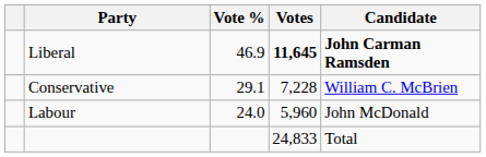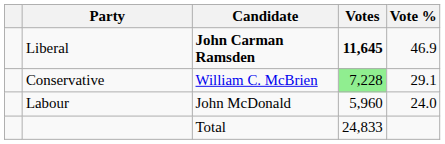 <table class="wikitable">
 <tr>
 <th></th>
 <th scope="col" width="175">Party</th>
+<th scope="col" width="150">Candidate</th>
+<th>Votes</th>
 <th>Vote %</th>
-<th>Votes</th>
-<th scope="col" width="150">Candidate</th>
 </tr>
 <tr>
 <td>   </td>
 <td>Liberal</td>
+<td><strong>John Carman Ramsden</strong></td>
+<td align=right><strong>11,645</strong></td>
 <td align=right>46.9</td>
-<td align=right><strong>11,645</strong></td>
-<td><strong>John Carman Ramsden</strong></td>
 </tr>
 <tr>
 <td>   </td>
 <td>Conservative</td>
+<td><a href='#'>William C. McBrien</a></td>
+<td align=right style="background: lightgreen;">7,228</td>
 <td align=right>29.1</td>
-<td align=right>7,228</td>
-<td><a href='#'>William C. McBrien</a></td>
 </tr>
 <tr>
 <td>   </td>
 <td>Labour</td>
+<td>John McDonald</td>
+<td align=right>5,960</td>
 <td align=right>24.0</td>
-<td align=right>5,960</td>
-<td>John McDonald</td>
 </tr>
 <tr>
 <td></td>
 <td></td>
+<td>Total</td>
+<td align=right>24,833</td>
 <td></td>
-<td align=right>24,833</td>
-<td>Total</td>
 </tr>
 </table>
